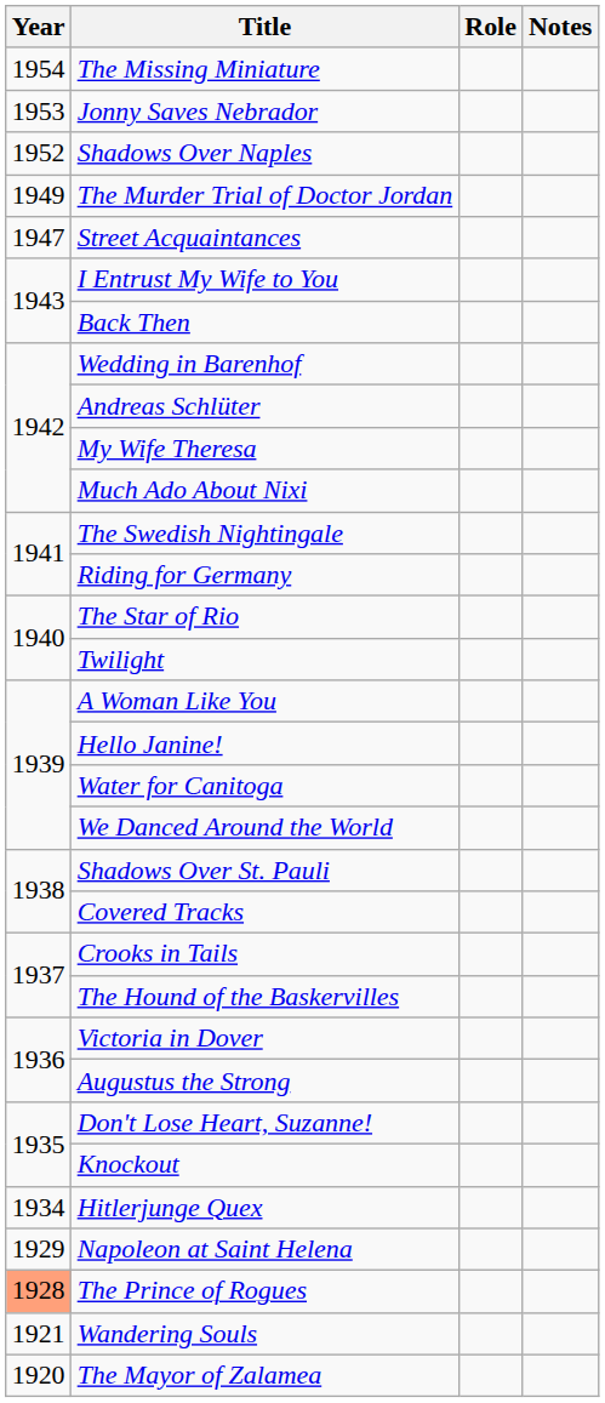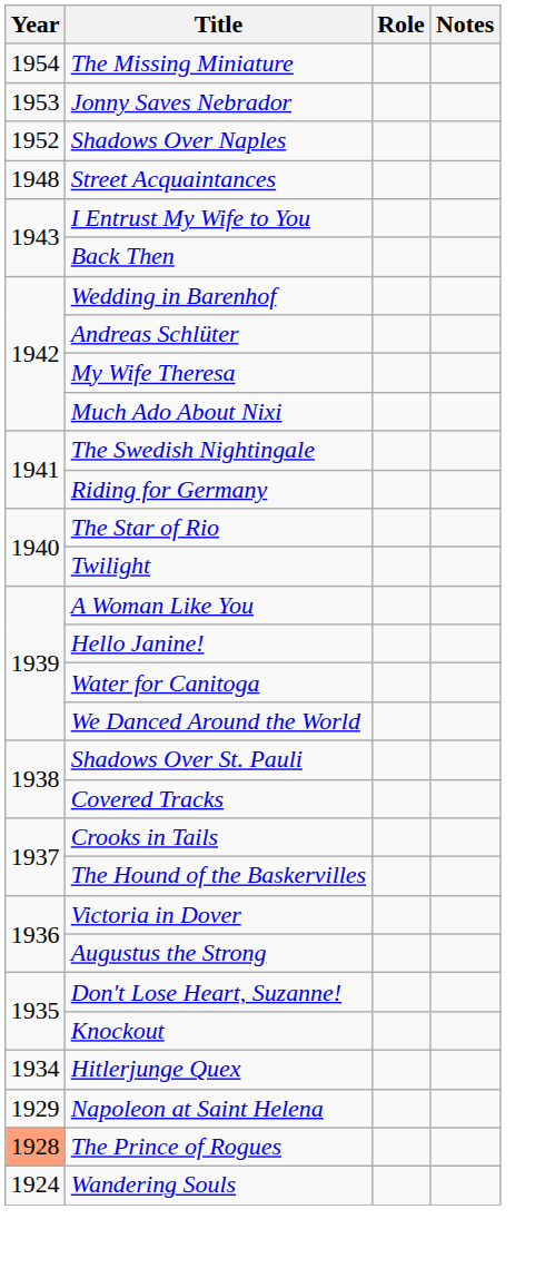 <table class="wikitable sortable">
 <tr>
 <th>Year</th>
 <th>Title</th>
 <th>Role</th>
 <th class="unsortable">Notes</th>
 </tr>
 <tr>
 <td>1954</td>
 <td><em><a href='#'>The Missing Miniature</a></em></td>
 <td></td>
 <td></td>
 </tr>
 <tr>
 <td>1953</td>
 <td><em><a href='#'>Jonny Saves Nebrador</a></em></td>
 <td></td>
 <td></td>
 </tr>
 <tr>
 <td>1952</td>
 <td><em><a href='#'>Shadows Over Naples</a></em></td>
 <td></td>
 <td></td>
 </tr>
 <tr>
-<td>1949</td>
-<td><em><a href='#'>The Murder Trial of Doctor Jordan</a></em></td>
-<td></td>
-<td></td>
-</tr>
-<tr>
-<td>1947</td>
+<td>1948</td>
 <td><em><a href='#'>Street Acquaintances</a></em></td>
 <td></td>
 <td></td>
 </tr>
 <tr>
 <td rowspan=2>1943</td>
 <td><em><a href='#'>I Entrust My Wife to You</a></em></td>
 <td></td>
 <td></td>
 </tr>
 <tr>
 <td><em><a href='#'>Back Then</a></em></td>
 <td></td>
 <td></td>
 </tr>
 <tr>
 <td rowspan=4>1942</td>
 <td><em><a href='#'>Wedding in Barenhof</a></em></td>
 <td></td>
 <td></td>
 </tr>
 <tr>
 <td><em><a href='#'>Andreas Schlüter</a></em></td>
 <td></td>
 <td></td>
 </tr>
 <tr>
 <td><em><a href='#'>My Wife Theresa</a></em></td>
 <td></td>
 <td></td>
 </tr>
 <tr>
 <td><em><a href='#'>Much Ado About Nixi</a></em></td>
 <td></td>
 <td></td>
 </tr>
 <tr>
 <td rowspan=2>1941</td>
 <td><em><a href='#'>The Swedish Nightingale</a></em></td>
 <td></td>
 <td></td>
 </tr>
 <tr>
 <td><em><a href='#'>Riding for Germany</a></em></td>
 <td></td>
 <td></td>
 </tr>
 <tr>
 <td rowspan=2>1940</td>
 <td><em><a href='#'>The Star of Rio</a></em></td>
 <td></td>
 <td></td>
 </tr>
 <tr>
 <td><em><a href='#'>Twilight</a></em></td>
 <td></td>
 <td></td>
 </tr>
 <tr>
 <td rowspan=4>1939</td>
 <td><em><a href='#'>A Woman Like You</a></em></td>
 <td></td>
 <td></td>
 </tr>
 <tr>
 <td><em><a href='#'>Hello Janine!</a></em></td>
 <td></td>
 <td></td>
 </tr>
 <tr>
 <td><em><a href='#'>Water for Canitoga</a></em></td>
 <td></td>
 <td></td>
 </tr>
 <tr>
 <td><em><a href='#'>We Danced Around the World</a></em></td>
 <td></td>
 <td></td>
 </tr>
 <tr>
 <td rowspan=2>1938</td>
 <td><em><a href='#'>Shadows Over St. Pauli</a></em></td>
 <td></td>
 <td></td>
 </tr>
 <tr>
 <td><em><a href='#'>Covered Tracks</a></em></td>
 <td></td>
 <td></td>
 </tr>
 <tr>
 <td rowspan=2>1937</td>
 <td><em><a href='#'>Crooks in Tails</a></em></td>
 <td></td>
 <td></td>
 </tr>
 <tr>
 <td><em><a href='#'>The Hound of the Baskervilles</a></em></td>
 <td></td>
 <td></td>
 </tr>
 <tr>
 <td rowspan=2>1936</td>
 <td><em><a href='#'>Victoria in Dover</a></em></td>
 <td></td>
 <td></td>
 </tr>
 <tr>
 <td><em><a href='#'>Augustus the Strong</a></em></td>
 <td></td>
 <td></td>
 </tr>
 <tr>
 <td rowspan=2>1935</td>
 <td><em><a href='#'>Don't Lose Heart, Suzanne!</a></em></td>
 <td></td>
 <td></td>
 </tr>
 <tr>
 <td><em><a href='#'>Knockout</a></em></td>
 <td></td>
 <td></td>
 </tr>
 <tr>
 <td>1934</td>
 <td><em><a href='#'>Hitlerjunge Quex</a></em></td>
 <td></td>
 <td></td>
 </tr>
 <tr>
 <td>1929</td>
 <td><em><a href='#'>Napoleon at Saint Helena</a></em></td>
 <td></td>
 <td></td>
 </tr>
 <tr>
 <td style="background: lightsalmon;">1928</td>
 <td><em><a href='#'>The Prince of Rogues</a></em></td>
 <td></td>
 <td></td>
 </tr>
 <tr>
-<td>1921</td>
+<td>1924</td>
 <td><em><a href='#'>Wandering Souls</a></em></td>
 <td></td>
 <td></td>
 </tr>
-<tr>
-<td>1920</td>
-<td><em><a href='#'>The Mayor of Zalamea</a></em></td>
-<td></td>
-<td></td>
-</tr>
 </table>
